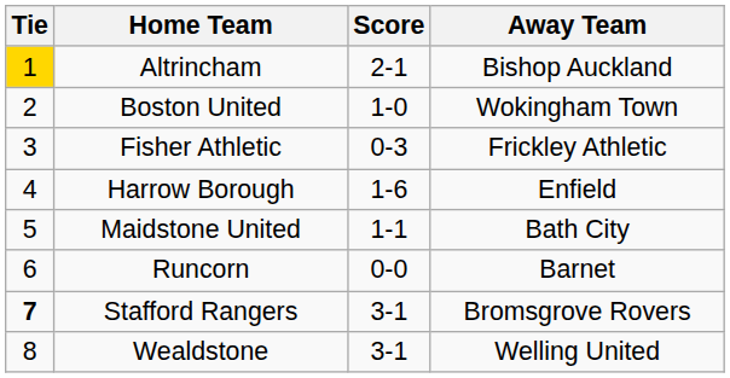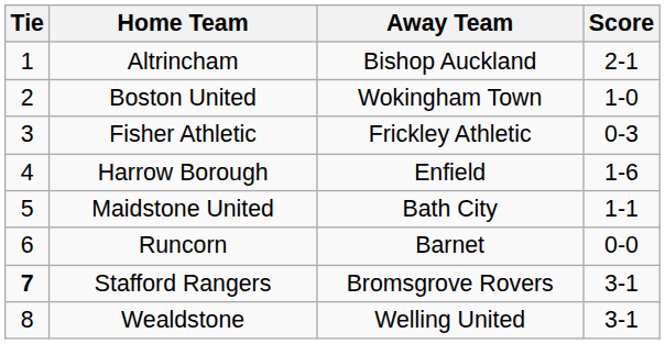 <table class="wikitable" style="text-align:center;">
 <tr>
 <th width=20>Tie</th>
 <th width=175>Home Team</th>
+<th width=175>Away Team</th>
 <th width=20>Score</th>
-<th width=175>Away Team</th>
 </tr>
 <tr>
-<td style="background: gold;">1</td>
+<td>1</td>
 <td>Altrincham</td>
+<td>Bishop Auckland</td>
 <td>2-1</td>
-<td>Bishop Auckland</td>
 </tr>
 <tr>
 <td>2</td>
 <td>Boston United</td>
+<td>Wokingham Town</td>
 <td>1-0</td>
-<td>Wokingham Town</td>
 </tr>
 <tr>
 <td>3</td>
 <td>Fisher Athletic</td>
+<td>Frickley Athletic</td>
 <td>0-3</td>
-<td>Frickley Athletic</td>
 </tr>
 <tr>
 <td>4</td>
 <td>Harrow Borough</td>
+<td>Enfield</td>
 <td>1-6</td>
-<td>Enfield</td>
 </tr>
 <tr>
 <td>5</td>
 <td>Maidstone United</td>
+<td>Bath City</td>
 <td>1-1</td>
-<td>Bath City</td>
 </tr>
 <tr>
 <td>6</td>
 <td>Runcorn</td>
+<td>Barnet</td>
 <td>0-0</td>
-<td>Barnet</td>
 </tr>
 <tr>
 <td><strong>7</strong></td>
 <td>Stafford Rangers</td>
+<td>Bromsgrove Rovers</td>
 <td>3-1</td>
-<td>Bromsgrove Rovers</td>
 </tr>
 <tr>
 <td>8</td>
 <td>Wealdstone</td>
+<td>Welling United</td>
 <td>3-1</td>
-<td>Welling United</td>
 </tr>
 </table>
